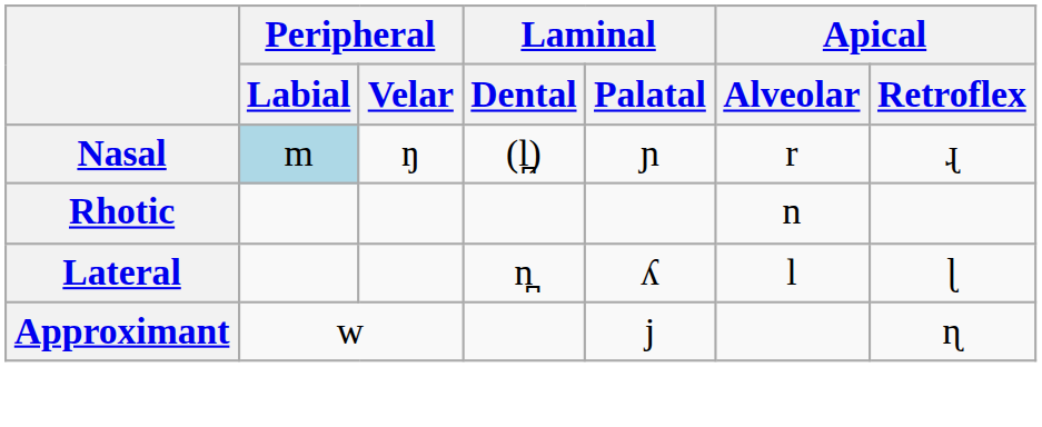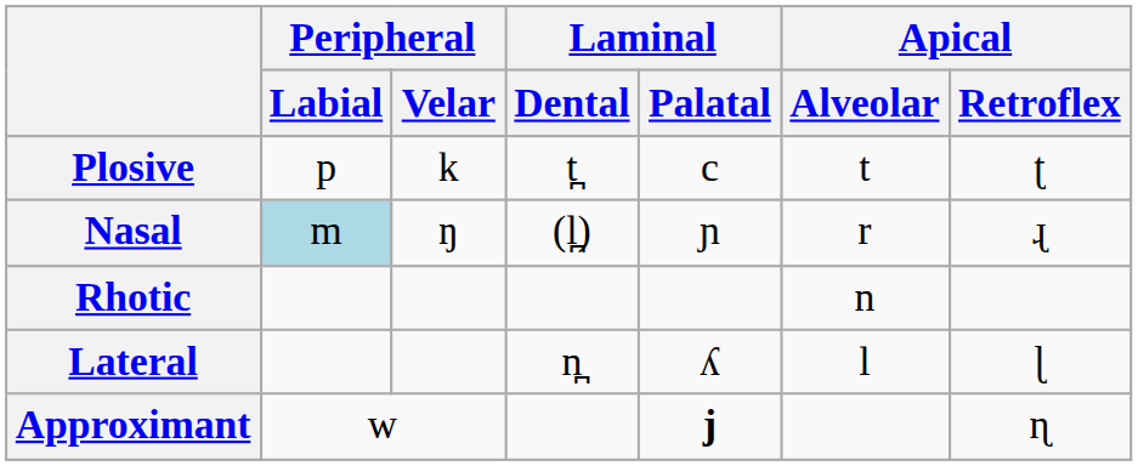 <table class="IPA wikitable" style="text-align: center;">
 <tr>
 <th rowspan="2"></th>
 <th colspan="2"><a href='#'>Peripheral</a></th>
 <th colspan="2"><a href='#'>Laminal</a></th>
 <th colspan="2"><a href='#'>Apical</a></th>
 </tr>
 <tr>
 <th><a href='#'>Labial</a></th>
 <th><a href='#'>Velar</a></th>
 <th><a href='#'>Dental</a></th>
 <th><a href='#'>Palatal</a></th>
 <th><a href='#'>Alveolar</a></th>
 <th><a href='#'>Retroflex</a></th>
+</tr>
+<tr>
+<th><a href='#'>Plosive</a></th>
+<td>p</td>
+<td>k</td>
+<td>t̪</td>
+<td>c</td>
+<td>t</td>
+<td>ʈ</td>
 </tr>
 <tr>
 <th><a href='#'>Nasal</a></th>
 <td style="background: lightblue;">m</td>
 <td>ŋ</td>
 <td>(l̪)</td>
 <td>ɲ</td>
 <td>r</td>
 <td>ɻ</td>
 </tr>
 <tr>
 <th><a href='#'>Rhotic</a></th>
 <td></td>
 <td></td>
 <td></td>
 <td></td>
 <td>n</td>
 <td></td>
 </tr>
 <tr>
 <th><a href='#'>Lateral</a></th>
 <td></td>
 <td></td>
 <td>n̪</td>
 <td>ʎ</td>
 <td>l</td>
 <td>ɭ</td>
 </tr>
 <tr>
 <th><a href='#'>Approximant</a></th>
 <td colspan="2">w</td>
 <td></td>
-<td>j</td>
+<td><strong>j</strong></td>
 <td></td>
 <td>ɳ</td>
 </tr>
 </table>
